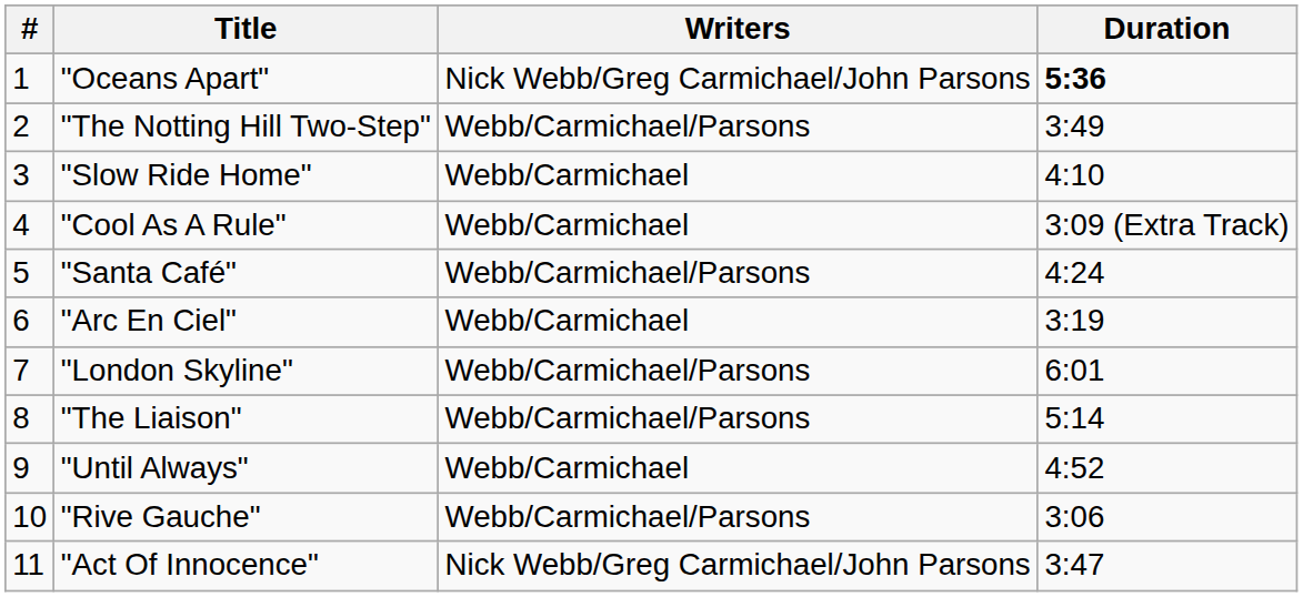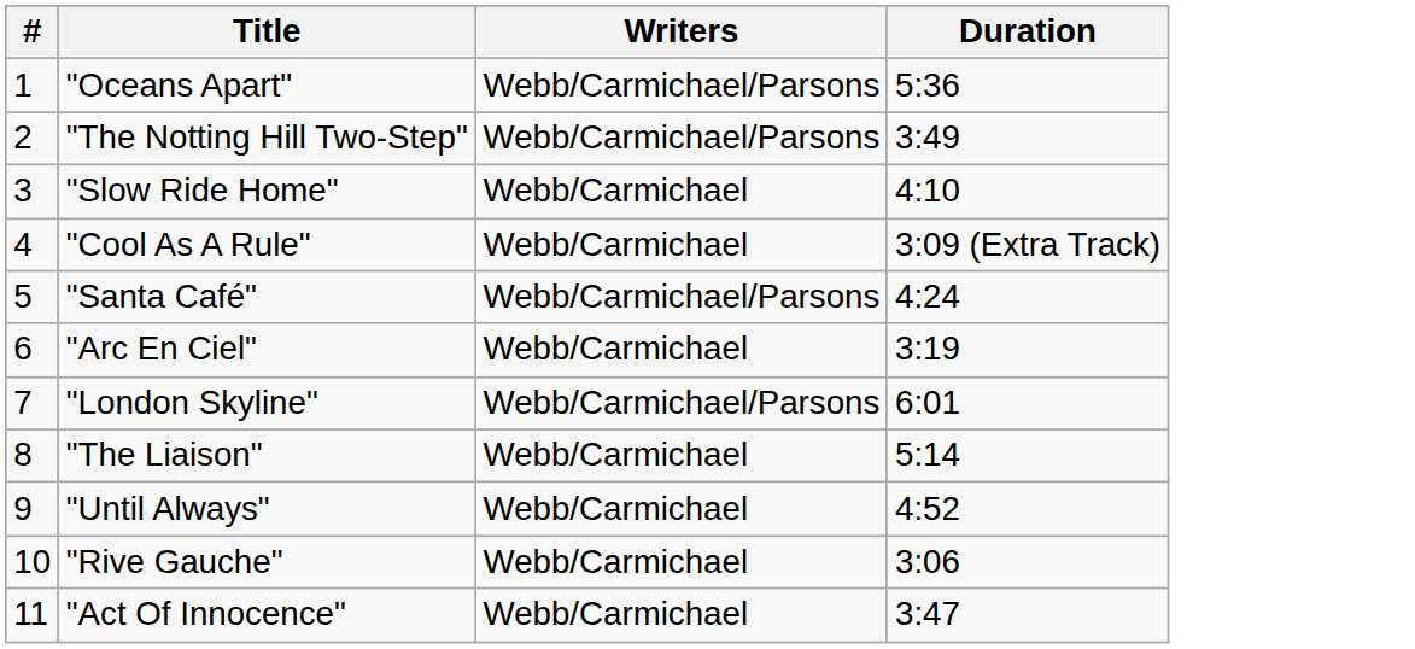 <table class="wikitable">
 <tr>
 <th>#</th>
 <th>Title</th>
 <th>Writers</th>
 <th>Duration</th>
 </tr>
 <tr>
 <td>1</td>
 <td>"Oceans Apart"</td>
-<td>Nick Webb/Greg Carmichael/John Parsons</td>
-<td><strong>5:36</strong></td>
+<td>Webb/Carmichael/Parsons</td>
+<td>5:36</td>
 </tr>
 <tr>
 <td>2</td>
 <td>"The Notting Hill Two-Step"</td>
 <td>Webb/Carmichael/Parsons</td>
 <td>3:49</td>
 </tr>
 <tr>
 <td>3</td>
 <td>"Slow Ride Home"</td>
 <td>Webb/Carmichael</td>
 <td>4:10</td>
 </tr>
 <tr>
 <td>4</td>
 <td>"Cool As A Rule"</td>
 <td>Webb/Carmichael</td>
 <td>3:09 (Extra Track)</td>
 </tr>
 <tr>
 <td>5</td>
 <td>"Santa Café"</td>
 <td>Webb/Carmichael/Parsons</td>
 <td>4:24</td>
 </tr>
 <tr>
 <td>6</td>
 <td>"Arc En Ciel"</td>
 <td>Webb/Carmichael</td>
 <td>3:19</td>
 </tr>
 <tr>
 <td>7</td>
 <td>"London Skyline"</td>
 <td>Webb/Carmichael/Parsons</td>
 <td>6:01</td>
 </tr>
 <tr>
 <td>8</td>
 <td>"The Liaison"</td>
-<td>Webb/Carmichael/Parsons</td>
+<td>Webb/Carmichael</td>
 <td>5:14</td>
 </tr>
 <tr>
 <td>9</td>
 <td>"Until Always"</td>
 <td>Webb/Carmichael</td>
 <td>4:52</td>
 </tr>
 <tr>
 <td>10</td>
 <td>"Rive Gauche"</td>
-<td>Webb/Carmichael/Parsons</td>
+<td>Webb/Carmichael</td>
 <td>3:06</td>
 </tr>
 <tr>
 <td>11</td>
 <td>"Act Of Innocence"</td>
-<td>Nick Webb/Greg Carmichael/John Parsons</td>
+<td>Webb/Carmichael</td>
 <td>3:47</td>
 </tr>
 </table>
